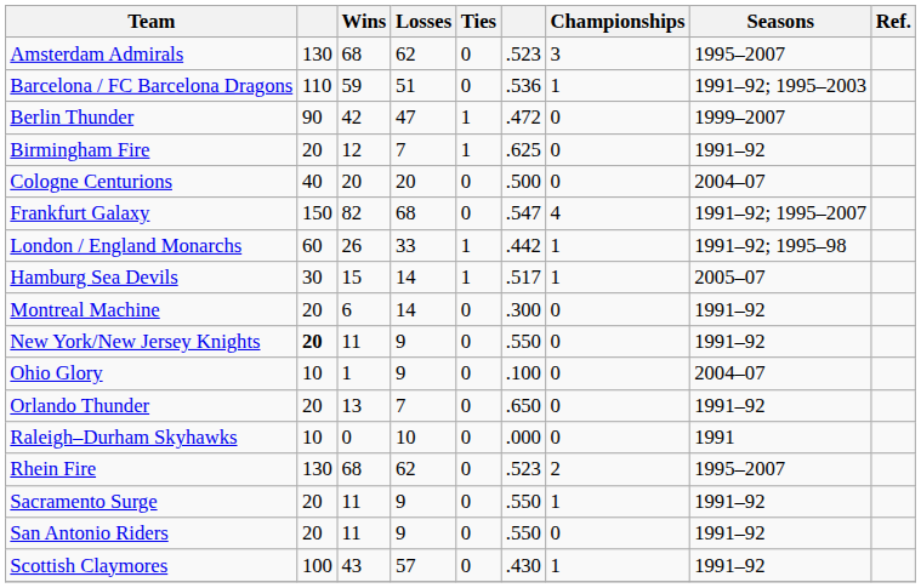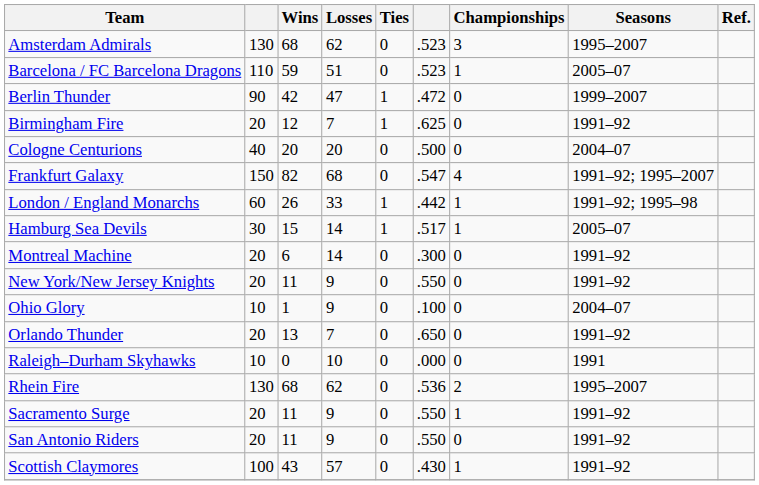 <table class="plainrowheaders sortable wikitable">
 <tr>
 <th scope="col">Team</th>
 <th scope="col"></th>
 <th scope="col">Wins</th>
 <th scope="col">Losses</th>
 <th scope="col">Ties</th>
 <th scope="col"></th>
 <th scope="col">Championships</th>
 <th scope="col">Seasons</th>
 <th scope="col" class="unsortable">Ref.</th>
 </tr>
 <tr>
 <td> <a href='#'>Amsterdam Admirals</a></td>
 <td>130</td>
 <td>68</td>
 <td>62</td>
 <td>0</td>
 <td>.523</td>
 <td>3</td>
 <td>1995–2007</td>
 <td></td>
 </tr>
 <tr>
 <td> <a href='#'>Barcelona / FC Barcelona Dragons</a></td>
 <td>110</td>
 <td>59</td>
 <td>51</td>
 <td>0</td>
-<td>.536</td>
+<td>.523</td>
 <td>1</td>
-<td>1991–92; 1995–2003</td>
+<td>2005–07</td>
 <td></td>
 </tr>
 <tr>
 <td> <a href='#'>Berlin Thunder</a></td>
 <td>90</td>
 <td>42</td>
 <td>47</td>
 <td>1</td>
 <td>.472</td>
 <td>0</td>
 <td>1999–2007</td>
 <td></td>
 </tr>
 <tr>
 <td> <a href='#'>Birmingham Fire</a></td>
 <td>20</td>
 <td>12</td>
 <td>7</td>
 <td>1</td>
 <td>.625</td>
 <td>0</td>
 <td>1991–92</td>
 <td></td>
 </tr>
 <tr>
 <td> <a href='#'>Cologne Centurions</a></td>
 <td>40</td>
 <td>20</td>
 <td>20</td>
 <td>0</td>
 <td>.500</td>
 <td>0</td>
 <td>2004–07</td>
 <td></td>
 </tr>
 <tr>
 <td> <a href='#'>Frankfurt Galaxy</a></td>
 <td>150</td>
 <td>82</td>
 <td>68</td>
 <td>0</td>
 <td>.547</td>
 <td>4</td>
 <td>1991–92; 1995–2007</td>
 <td></td>
 </tr>
 <tr>
 <td> <a href='#'>London / England Monarchs</a></td>
 <td>60</td>
 <td>26</td>
 <td>33</td>
 <td>1</td>
 <td>.442</td>
 <td>1</td>
 <td>1991–92; 1995–98</td>
 <td></td>
 </tr>
 <tr>
 <td> <a href='#'>Hamburg Sea Devils</a></td>
 <td>30</td>
 <td>15</td>
 <td>14</td>
 <td>1</td>
 <td>.517</td>
 <td>1</td>
 <td>2005–07</td>
 <td></td>
 </tr>
 <tr>
 <td> <a href='#'>Montreal Machine</a></td>
 <td>20</td>
 <td>6</td>
 <td>14</td>
 <td>0</td>
 <td>.300</td>
 <td>0</td>
 <td>1991–92</td>
 <td></td>
 </tr>
 <tr>
 <td> <a href='#'>New York/New Jersey Knights</a></td>
-<td><strong>20</strong></td>
+<td>20</td>
 <td>11</td>
 <td>9</td>
 <td>0</td>
 <td>.550</td>
 <td>0</td>
 <td>1991–92</td>
 <td></td>
 </tr>
 <tr>
 <td> <a href='#'>Ohio Glory</a></td>
 <td>10</td>
 <td>1</td>
 <td>9</td>
 <td>0</td>
 <td>.100</td>
 <td>0</td>
 <td>2004–07</td>
 <td></td>
 </tr>
 <tr>
 <td> <a href='#'>Orlando Thunder</a></td>
 <td>20</td>
 <td>13</td>
 <td>7</td>
 <td>0</td>
 <td>.650</td>
 <td>0</td>
 <td>1991–92</td>
 <td></td>
 </tr>
 <tr>
 <td> <a href='#'>Raleigh–Durham Skyhawks</a></td>
 <td>10</td>
 <td>0</td>
 <td>10</td>
 <td>0</td>
 <td>.000</td>
 <td>0</td>
 <td>1991</td>
 <td></td>
 </tr>
 <tr>
 <td> <a href='#'>Rhein Fire</a></td>
 <td>130</td>
 <td>68</td>
 <td>62</td>
 <td>0</td>
-<td>.523</td>
+<td>.536</td>
 <td>2</td>
 <td>1995–2007</td>
 <td></td>
 </tr>
 <tr>
 <td> <a href='#'>Sacramento Surge</a></td>
 <td>20</td>
 <td>11</td>
 <td>9</td>
 <td>0</td>
 <td>.550</td>
 <td>1</td>
 <td>1991–92</td>
 <td></td>
 </tr>
 <tr>
 <td> <a href='#'>San Antonio Riders</a></td>
 <td>20</td>
 <td>11</td>
 <td>9</td>
 <td>0</td>
 <td>.550</td>
 <td>0</td>
 <td>1991–92</td>
 <td></td>
 </tr>
 <tr>
 <td> <a href='#'>Scottish Claymores</a></td>
 <td>100</td>
 <td>43</td>
 <td>57</td>
 <td>0</td>
 <td>.430</td>
 <td>1</td>
 <td>1991–92</td>
 <td></td>
 </tr>
 <tr>
 </tr>
 </table>
